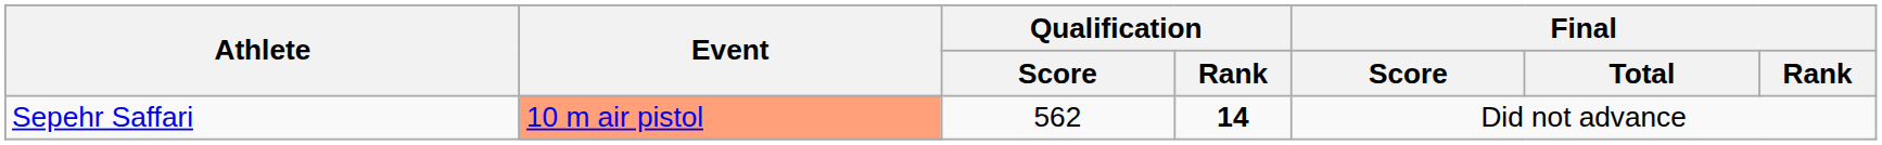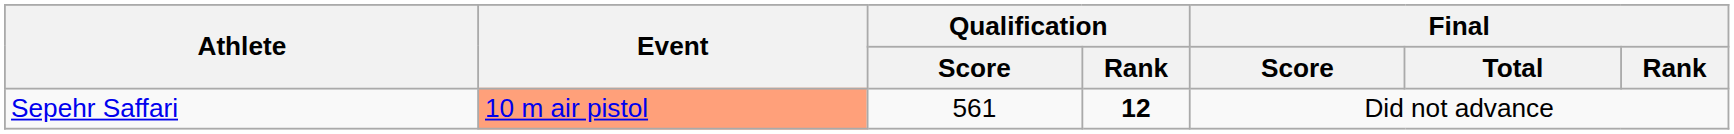 <table class="wikitable" width="75%" style="text-align:center; font-size:90%">
 <tr>
 <th rowspan="2" width="22%">Athlete</th>
 <th rowspan="2" width="18%">Event</th>
 <th colspan="2">Qualification</th>
 <th colspan="3">Final</th>
 </tr>
 <tr>
 <th width="10%">Score</th>
 <th width="5%">Rank</th>
 <th width="10%">Score</th>
 <th width="10%">Total</th>
 <th width="5%">Rank</th>
 </tr>
 <tr>
 <td align="left"><a href='#'>Sepehr Saffari</a></td>
 <td align="left" style="background: lightsalmon;"><a href='#'>10 m air pistol</a></td>
-<td>562</td>
-<td><strong>14</strong></td>
+<td>561</td>
+<td><strong>12</strong></td>
 <td colspan=3 align=center>Did not advance</td>
 </tr>
 </table>
